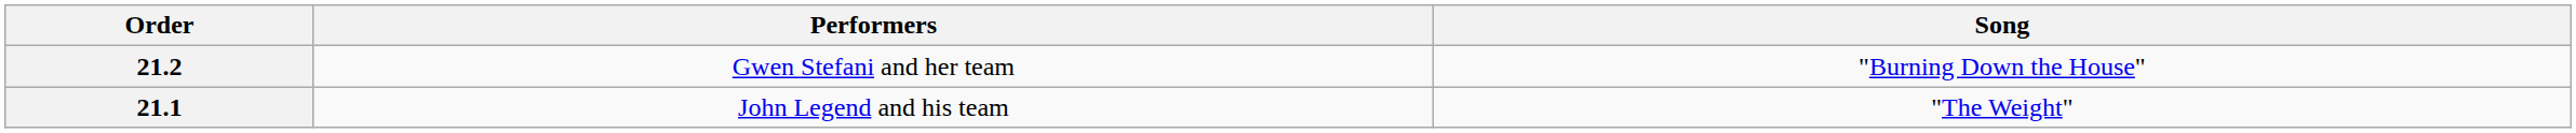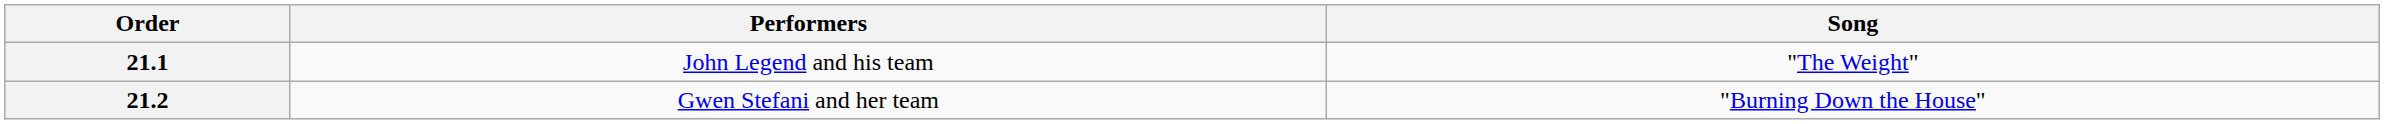 <table class="wikitable" style="text-align:center; width:100%">
 <tr>
 <th>Order</th>
 <th>Performers</th>
 <th>Song</th>
 </tr>
 <tr>
+<th>21.1</th>
+<td><a href='#'>John Legend</a> and his team<br></td>
+<td>"<a href='#'>The Weight</a>"</td>
+</tr>
+<tr>
 <th>21.2</th>
 <td><a href='#'>Gwen Stefani</a> and her team<br></td>
 <td>"<a href='#'>Burning Down the House</a>"</td>
 </tr>
-<tr>
-<th>21.1</th>
-<td><a href='#'>John Legend</a> and his team<br></td>
-<td>"<a href='#'>The Weight</a>"</td>
-</tr>
 </table>
